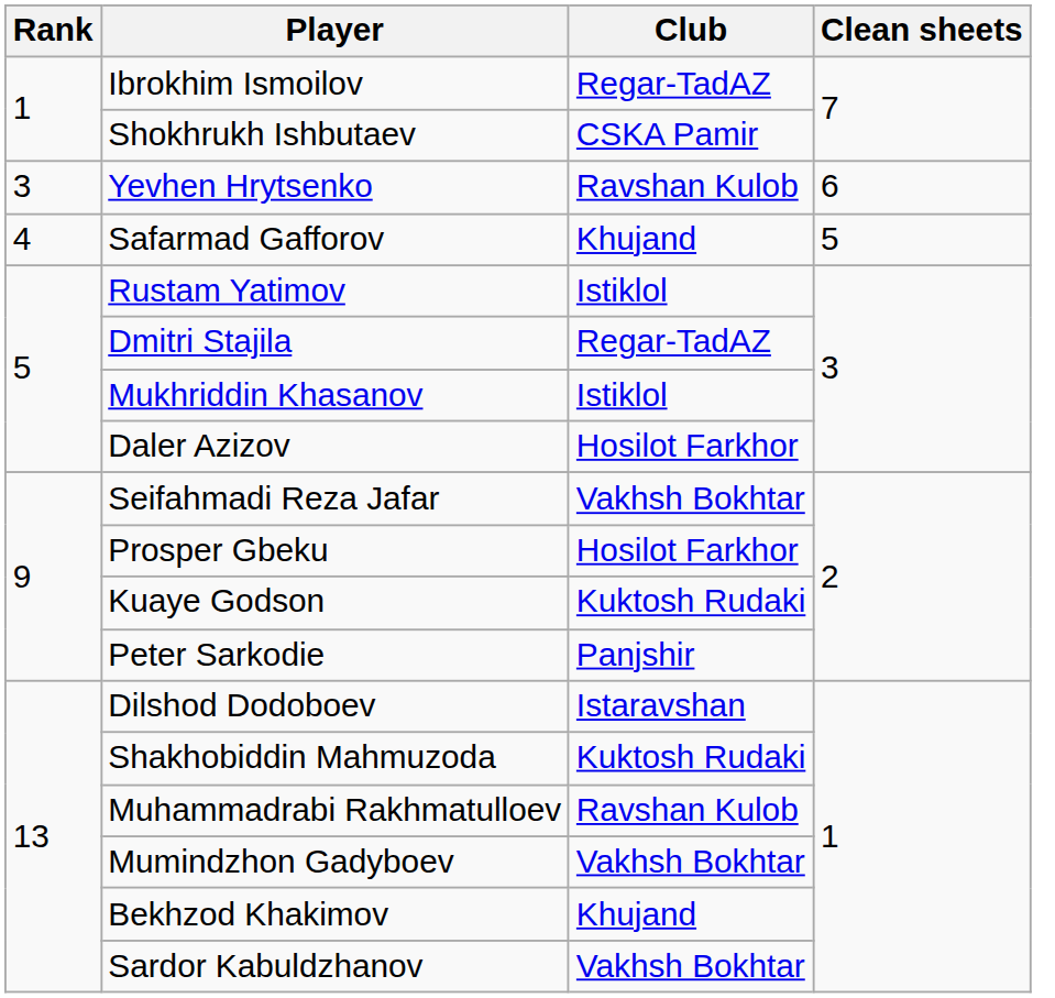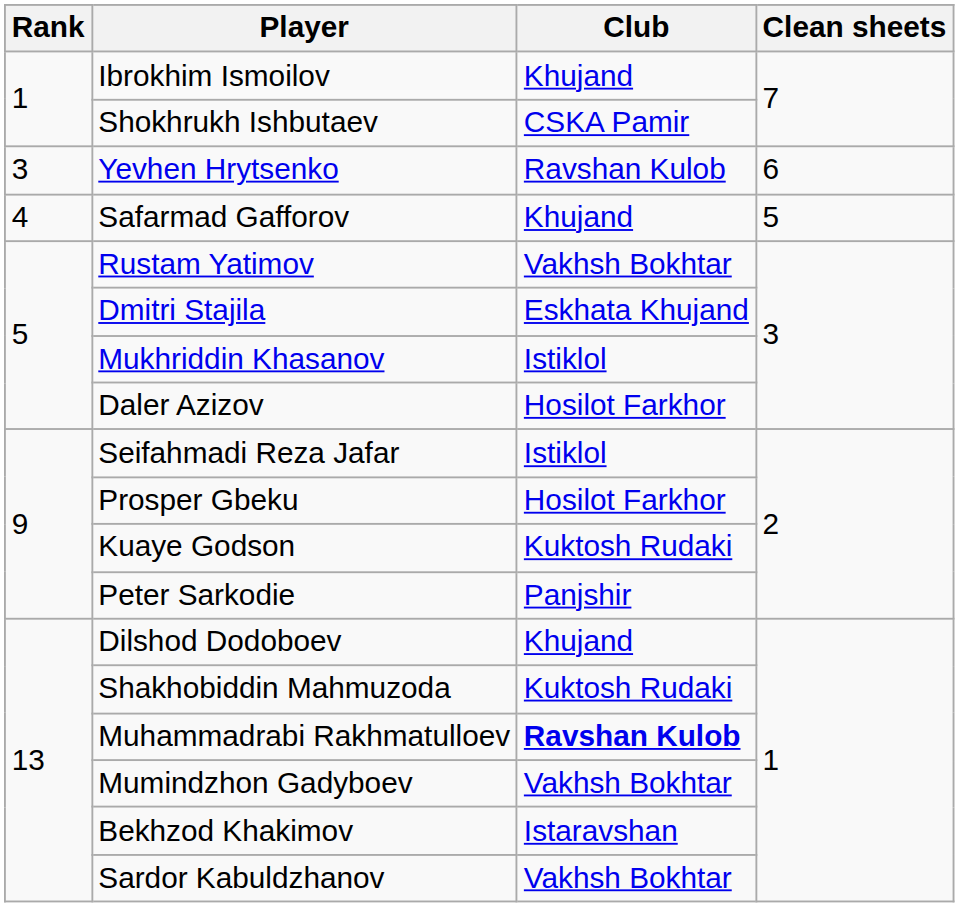 <table class="wikitable">
 <tr>
 <th>Rank</th>
 <th>Player</th>
 <th>Club</th>
 <th>Clean sheets</th>
 </tr>
 <tr>
 <td rowspan="2">1</td>
 <td align="left"> Ibrokhim Ismoilov</td>
-<td align="left"><a href='#'>Regar-TadAZ</a></td>
+<td align="left"><a href='#'>Khujand</a></td>
 <td rowspan="2">7</td>
 </tr>
 <tr>
 <td align="left"> Shokhrukh Ishbutaev</td>
 <td align="left"><a href='#'>CSKA Pamir</a></td>
 </tr>
 <tr>
 <td rowspan="1">3</td>
 <td align="left"> <a href='#'>Yevhen Hrytsenko</a></td>
 <td align="left"><a href='#'>Ravshan Kulob</a></td>
 <td rowspan="1">6</td>
 </tr>
 <tr>
 <td rowspan="1">4</td>
 <td align="left"> Safarmad Gafforov</td>
 <td align="left"><a href='#'>Khujand</a></td>
 <td rowspan="1">5</td>
 </tr>
 <tr>
 <td rowspan="4">5</td>
 <td align="left"> <a href='#'>Rustam Yatimov</a></td>
-<td align="left"><a href='#'>Istiklol</a></td>
+<td align="left"><a href='#'>Vakhsh Bokhtar</a></td>
 <td rowspan="4">3</td>
 </tr>
 <tr>
 <td align="left"> <a href='#'>Dmitri Stajila</a></td>
-<td align="left"><a href='#'>Regar-TadAZ</a></td>
+<td align="left"><a href='#'>Eskhata Khujand</a></td>
 </tr>
 <tr>
 <td align="left"> <a href='#'>Mukhriddin Khasanov</a></td>
 <td align="left"><a href='#'>Istiklol</a></td>
 </tr>
 <tr>
 <td align="left"> Daler Azizov</td>
 <td align="left"><a href='#'>Hosilot Farkhor</a></td>
 </tr>
 <tr>
 <td rowspan="4">9</td>
 <td align="left"> Seifahmadi Reza Jafar</td>
-<td align="left"><a href='#'>Vakhsh Bokhtar</a></td>
+<td align="left"><a href='#'>Istiklol</a></td>
 <td rowspan="4">2</td>
 </tr>
 <tr>
 <td align="left"> Prosper Gbeku</td>
 <td align="left"><a href='#'>Hosilot Farkhor</a></td>
 </tr>
 <tr>
 <td align="left"> Kuaye Godson</td>
 <td align="left"><a href='#'>Kuktosh Rudaki</a></td>
 </tr>
 <tr>
 <td align="left"> Peter Sarkodie</td>
 <td align="left"><a href='#'>Panjshir</a></td>
 </tr>
 <tr>
 <td rowspan="6">13</td>
 <td align="left"> Dilshod Dodoboev</td>
-<td align="left"><a href='#'>Istaravshan</a></td>
+<td align="left"><a href='#'>Khujand</a></td>
 <td rowspan="6">1</td>
 </tr>
 <tr>
 <td align="left"> Shakhobiddin Mahmuzoda</td>
 <td align="left"><a href='#'>Kuktosh Rudaki</a></td>
 </tr>
 <tr>
 <td align="left"> Muhammadrabi Rakhmatulloev</td>
-<td align="left"><a href='#'>Ravshan Kulob</a></td>
+<td align="left"><strong><a href='#'>Ravshan Kulob</a></strong></td>
 </tr>
 <tr>
 <td align="left"> Mumindzhon Gadyboev</td>
 <td align="left"><a href='#'>Vakhsh Bokhtar</a></td>
 </tr>
 <tr>
 <td align="left"> Bekhzod Khakimov</td>
-<td align="left"><a href='#'>Khujand</a></td>
+<td align="left"><a href='#'>Istaravshan</a></td>
 </tr>
 <tr>
 <td align="left"> Sardor Kabuldzhanov</td>
 <td align="left"><a href='#'>Vakhsh Bokhtar</a></td>
 </tr>
 </table>
